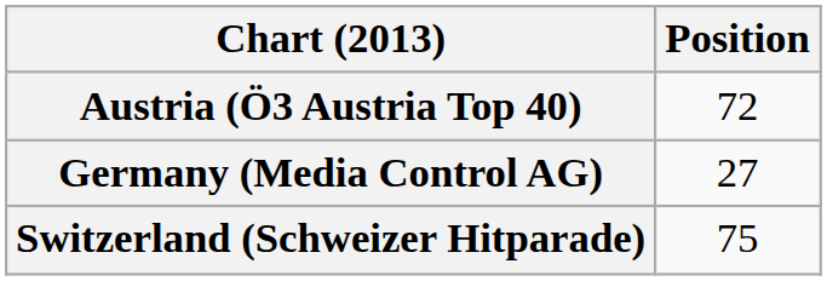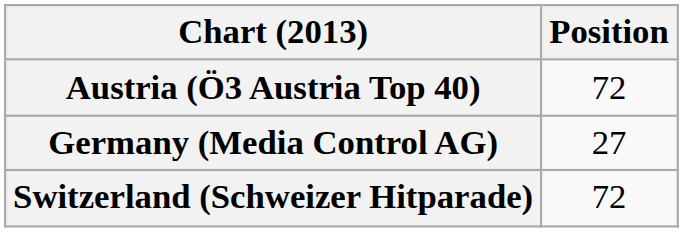 <table class="wikitable sortable plainrowheaders" style="text-align:center;">
 <tr>
 <th scope="col">Chart (2013)</th>
 <th scope="col">Position</th>
 </tr>
 <tr>
 <th scope="row">Austria (Ö3 Austria Top 40)</th>
 <td>72</td>
 </tr>
 <tr>
 <th scope="row">Germany (Media Control AG)</th>
 <td>27</td>
 </tr>
 <tr>
 <th scope="row">Switzerland (Schweizer Hitparade)</th>
-<td>75</td>
+<td>72</td>
 </tr>
 </table>
